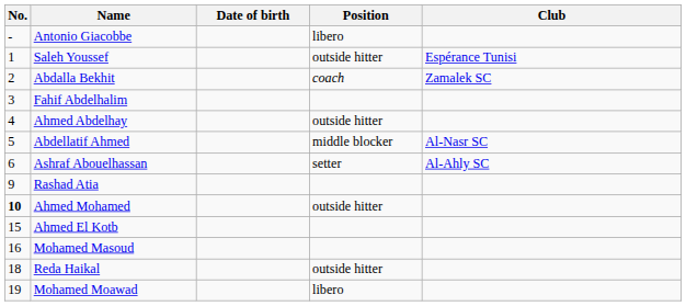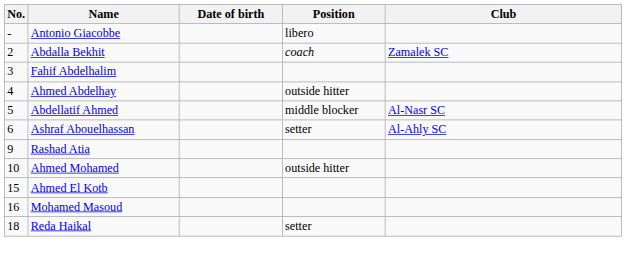 <table class=wikitable sortable style=font-size:100%; text-align:center;>
 <tr>
 <th>No.</th>
 <th style=width:12em>Name</th>
 <th style=width:8em>Date of birth</th>
 <th style=width:8em>Position</th>
 <th style=width:19em>Club</th>
 </tr>
 <tr>
 <td>-</td>
 <td><a href='#'>Antonio Giacobbe</a></td>
 <td></td>
 <td>libero</td>
 <td></td>
-</tr>
-<tr>
-<td>1</td>
-<td><a href='#'>Saleh Youssef</a></td>
-<td></td>
-<td>outside hitter</td>
-<td> <a href='#'>Espérance Tunisi</a></td>
 </tr>
 <tr>
 <td>2</td>
 <td><a href='#'>Abdalla Bekhit</a></td>
 <td></td>
 <td><em>coach</em></td>
 <td> <a href='#'>Zamalek SC</a></td>
 </tr>
 <tr>
 <td>3</td>
 <td><a href='#'>Fahif Abdelhalim</a></td>
 <td></td>
 <td></td>
 <td></td>
 </tr>
 <tr>
 <td>4</td>
 <td><a href='#'>Ahmed Abdelhay</a></td>
 <td></td>
 <td>outside hitter</td>
 <td></td>
 </tr>
 <tr>
 <td>5</td>
 <td><a href='#'>Abdellatif Ahmed</a></td>
 <td></td>
 <td>middle blocker</td>
 <td> <a href='#'>Al-Nasr SC</a></td>
 </tr>
 <tr>
 <td>6</td>
 <td><a href='#'>Ashraf Abouelhassan </a></td>
 <td></td>
 <td>setter</td>
 <td> <a href='#'>Al-Ahly SC</a></td>
 </tr>
 <tr>
 <td>9</td>
 <td><a href='#'>Rashad Atia</a></td>
 <td></td>
 <td></td>
 <td></td>
 </tr>
 <tr>
-<td><strong>10</strong></td>
+<td>10</td>
 <td><a href='#'>Ahmed Mohamed</a></td>
 <td></td>
 <td>outside hitter</td>
 <td></td>
 </tr>
 <tr>
 <td>15</td>
 <td><a href='#'>Ahmed El Kotb</a></td>
 <td></td>
 <td></td>
 <td></td>
 </tr>
 <tr>
 <td>16</td>
 <td><a href='#'>Mohamed Masoud</a></td>
 <td></td>
 <td></td>
 <td></td>
 </tr>
 <tr>
 <td>18</td>
 <td><a href='#'>Reda Haikal</a></td>
 <td></td>
-<td>outside hitter</td>
-<td></td>
-</tr>
-<tr>
-<td>19</td>
-<td><a href='#'>Mohamed Moawad</a></td>
-<td></td>
-<td>libero</td>
+<td>setter</td>
 <td></td>
 </tr>
 </table>
